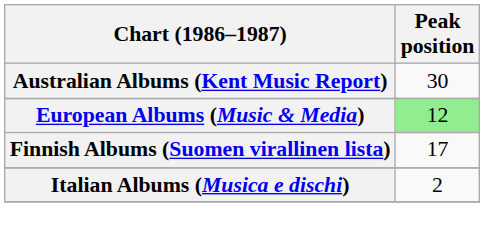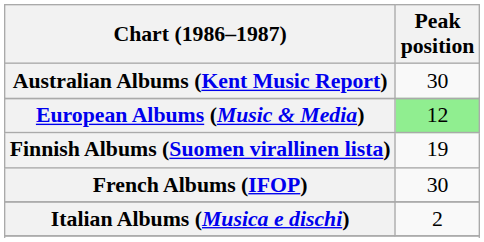 <table class="wikitable sortable plainrowheaders" style="text-align:center">
 <tr>
 <th scope="col">Chart (1986–1987)</th>
 <th scope="col">Peak<br>position</th>
 </tr>
 <tr>
 <th scope="row">Australian Albums (<a href='#'>Kent Music Report</a>)</th>
 <td>30</td>
 </tr>
 <tr>
 </tr>
 <tr>
 </tr>
 <tr>
 </tr>
 <tr>
 <th scope="row"><a href='#'>European Albums</a> (<em><a href='#'>Music & Media</a></em>)</th>
 <td style="background: lightgreen;">12</td>
 </tr>
 <tr>
 <th scope="row">Finnish Albums (<a href='#'>Suomen virallinen lista</a>)</th>
-<td>17</td>
+<td>19</td>
+</tr>
+<tr>
+<th scope="row">French Albums (<a href='#'>IFOP</a>)</th>
+<td>30</td>
 </tr>
 <tr>
 </tr>
 <tr>
 <th scope="row">Italian Albums (<em><a href='#'>Musica e dischi</a></em>)</th>
 <td>2</td>
 </tr>
 <tr>
 </tr>
 <tr>
 </tr>
 <tr>
 </tr>
 <tr>
 </tr>
 <tr>
 </tr>
 <tr>
 </tr>
 </table>
